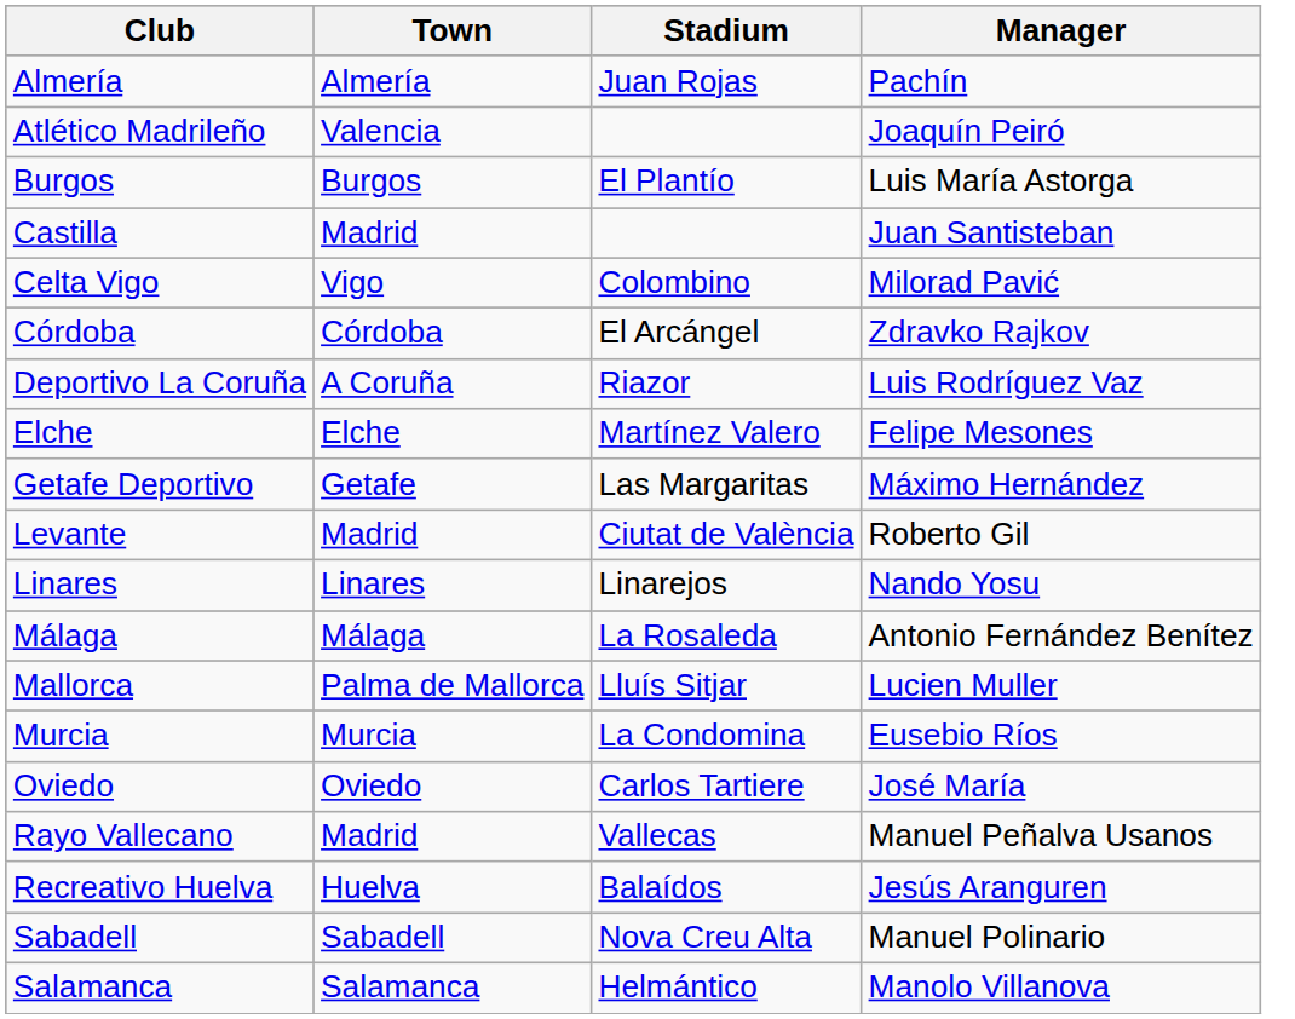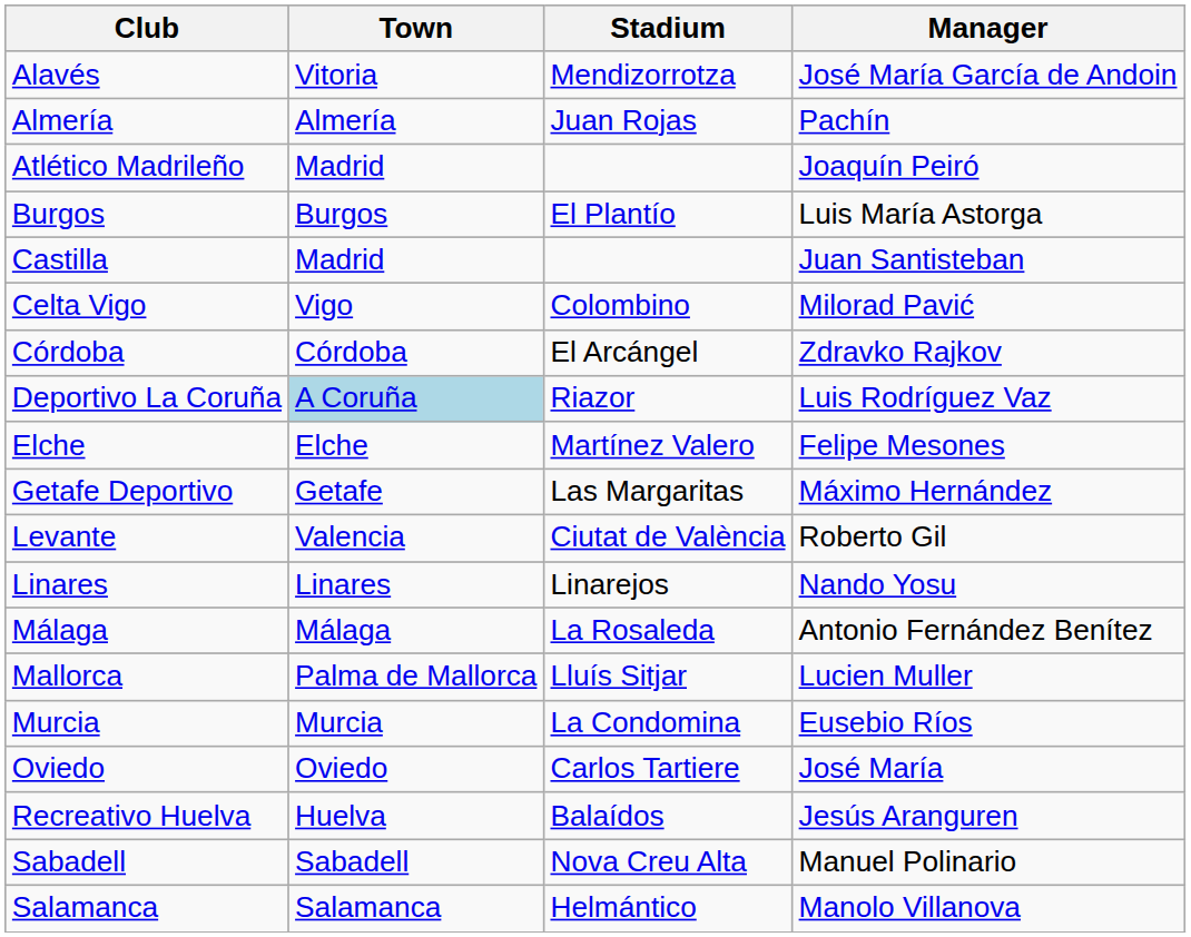 <table class="wikitable sortable" style="text-align: left;">
 <tr>
 <th>Club</th>
 <th>Town</th>
 <th>Stadium</th>
 <th>Manager</th>
+</tr>
+<tr>
+<td><a href='#'>Alavés</a></td>
+<td><a href='#'>Vitoria</a></td>
+<td><a href='#'>Mendizorrotza</a></td>
+<td> <a href='#'>José María García de Andoin</a></td>
 </tr>
 <tr>
 <td><a href='#'>Almería</a></td>
 <td><a href='#'>Almería</a></td>
 <td><a href='#'>Juan Rojas</a></td>
 <td> <a href='#'>Pachín</a></td>
 </tr>
 <tr>
 <td><a href='#'>Atlético Madrileño</a></td>
-<td><a href='#'>Valencia</a></td>
+<td><a href='#'>Madrid</a></td>
 <td></td>
 <td> <a href='#'>Joaquín Peiró</a></td>
 </tr>
 <tr>
 <td><a href='#'>Burgos</a></td>
 <td><a href='#'>Burgos</a></td>
 <td><a href='#'>El Plantío</a></td>
 <td> Luis María Astorga</td>
 </tr>
 <tr>
 <td><a href='#'>Castilla</a></td>
 <td><a href='#'>Madrid</a></td>
 <td></td>
 <td> <a href='#'>Juan Santisteban</a></td>
 </tr>
 <tr>
 <td><a href='#'>Celta Vigo</a></td>
 <td><a href='#'>Vigo</a></td>
 <td><a href='#'>Colombino</a></td>
 <td> <a href='#'>Milorad Pavić</a></td>
 </tr>
 <tr>
 <td><a href='#'>Córdoba</a></td>
 <td><a href='#'>Córdoba</a></td>
 <td>El Arcángel</td>
 <td> <a href='#'>Zdravko Rajkov</a></td>
 </tr>
 <tr>
 <td><a href='#'>Deportivo La Coruña</a></td>
-<td><a href='#'>A Coruña</a></td>
+<td style="background: lightblue;"><a href='#'>A Coruña</a></td>
 <td><a href='#'>Riazor</a></td>
 <td> <a href='#'>Luis Rodríguez Vaz</a></td>
 </tr>
 <tr>
 <td><a href='#'>Elche</a></td>
 <td><a href='#'>Elche</a></td>
 <td><a href='#'>Martínez Valero</a></td>
 <td> <a href='#'>Felipe Mesones</a></td>
 </tr>
 <tr>
 <td><a href='#'>Getafe Deportivo</a></td>
 <td><a href='#'>Getafe</a></td>
 <td>Las Margaritas</td>
 <td> <a href='#'>Máximo Hernández</a></td>
 </tr>
 <tr>
 <td><a href='#'>Levante</a></td>
-<td><a href='#'>Madrid</a></td>
+<td><a href='#'>Valencia</a></td>
 <td><a href='#'>Ciutat de València</a></td>
 <td> Roberto Gil</td>
 </tr>
 <tr>
 <td><a href='#'>Linares</a></td>
 <td><a href='#'>Linares</a></td>
 <td>Linarejos</td>
 <td> <a href='#'>Nando Yosu</a></td>
 </tr>
 <tr>
 <td><a href='#'>Málaga</a></td>
 <td><a href='#'>Málaga</a></td>
 <td><a href='#'>La Rosaleda</a></td>
 <td> Antonio Fernández Benítez</td>
 </tr>
 <tr>
 <td><a href='#'>Mallorca</a></td>
 <td><a href='#'>Palma de Mallorca</a></td>
 <td><a href='#'>Lluís Sitjar</a></td>
 <td> <a href='#'>Lucien Muller</a></td>
 </tr>
 <tr>
 <td><a href='#'>Murcia</a></td>
 <td><a href='#'>Murcia</a></td>
 <td><a href='#'>La Condomina</a></td>
 <td> <a href='#'>Eusebio Ríos</a></td>
 </tr>
 <tr>
 <td><a href='#'>Oviedo</a></td>
 <td><a href='#'>Oviedo</a></td>
 <td><a href='#'>Carlos Tartiere</a></td>
 <td> <a href='#'>José María</a></td>
 </tr>
 <tr>
-<td><a href='#'>Rayo Vallecano</a></td>
-<td><a href='#'>Madrid</a></td>
-<td><a href='#'>Vallecas</a></td>
-<td> Manuel Peñalva Usanos</td>
-</tr>
-<tr>
 <td><a href='#'>Recreativo Huelva</a></td>
 <td><a href='#'>Huelva</a></td>
 <td><a href='#'>Balaídos</a></td>
 <td> <a href='#'>Jesús Aranguren</a></td>
 </tr>
 <tr>
 <td><a href='#'>Sabadell</a></td>
 <td><a href='#'>Sabadell</a></td>
 <td><a href='#'>Nova Creu Alta</a></td>
 <td> Manuel Polinario</td>
 </tr>
 <tr>
 <td><a href='#'>Salamanca</a></td>
 <td><a href='#'>Salamanca</a></td>
 <td><a href='#'>Helmántico</a></td>
 <td> <a href='#'>Manolo Villanova</a></td>
 </tr>
 <tr>
 </tr>
 </table>
